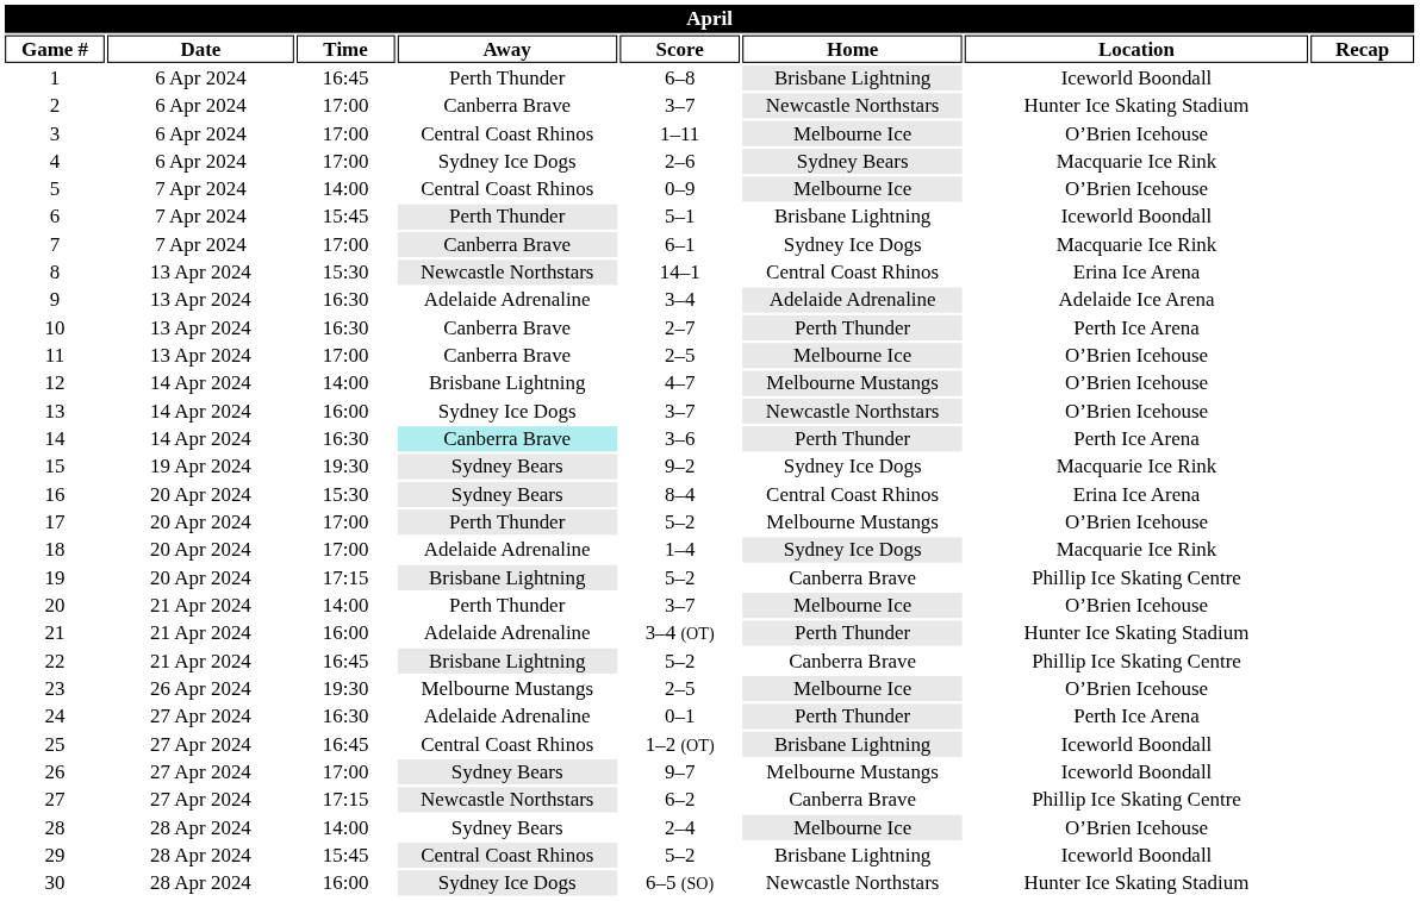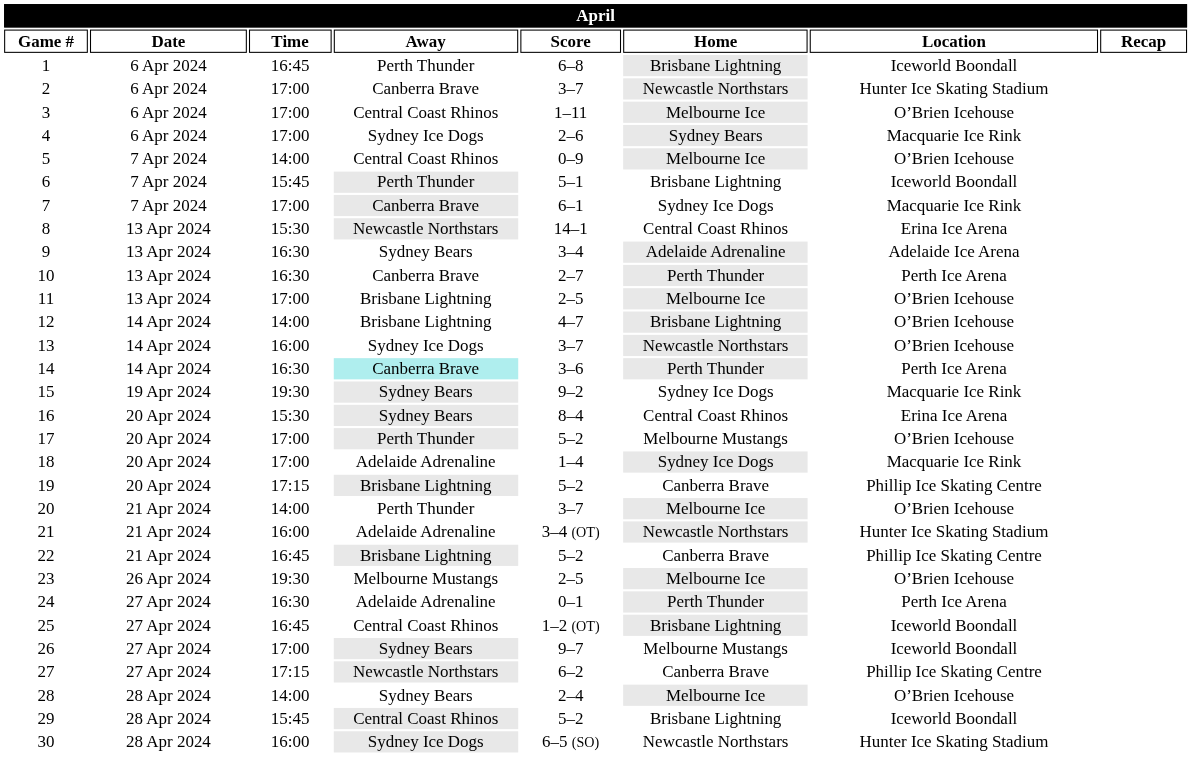 <table class="toccolours" style="width:70em;text-align: center">
 <tr>
 <th colspan="8" style="background:#000000;color:white;border:#000000 1px solid">April</th>
 </tr>
 <tr>
 <th style="background:#FFFFFF;color:black;border:#000000 1px solid; width: 40px">Game #</th>
 <th style="background:#FFFFFF;color:black;border:#000000 1px solid; width: 80px">Date</th>
 <th style="background:#FFFFFF;color:black;border:#000000 1px solid; width: 40px">Time</th>
 <th style="background:#FFFFFF;color:black;border:#000000 1px solid; width: 95px">Away</th>
 <th style="background:#FFFFFF;color:black;border:#000000 1px solid; width: 50px">Score</th>
 <th style="background:#FFFFFF;color:black;border:#000000 1px solid; width: 95px">Home</th>
 <th style="background:#FFFFFF;color:black;border:#000000 1px solid; width: 150px">Location</th>
 <th style="background:#FFFFFF;color:black;border:#000000 1px solid; width: 40px">Recap</th>
 </tr>
 <tr>
 <td>1</td>
 <td>6 Apr 2024</td>
 <td>16:45</td>
 <td>Perth Thunder</td>
 <td>6–8</td>
 <td bgcolor="#e8e8e8">Brisbane Lightning</td>
 <td>Iceworld Boondall</td>
 <td></td>
 </tr>
 <tr>
 <td>2</td>
 <td>6 Apr 2024</td>
 <td>17:00</td>
 <td>Canberra Brave</td>
 <td>3–7</td>
 <td bgcolor="#e8e8e8">Newcastle Northstars</td>
 <td>Hunter Ice Skating Stadium</td>
 <td></td>
 </tr>
 <tr>
 <td>3</td>
 <td>6 Apr 2024</td>
 <td>17:00</td>
 <td>Central Coast Rhinos</td>
 <td>1–11</td>
 <td bgcolor="#e8e8e8">Melbourne Ice</td>
 <td>O’Brien Icehouse</td>
 <td></td>
 </tr>
 <tr>
 <td>4</td>
 <td>6 Apr 2024</td>
 <td>17:00</td>
 <td>Sydney Ice Dogs</td>
 <td>2–6</td>
 <td bgcolor="#e8e8e8">Sydney Bears</td>
 <td>Macquarie Ice Rink</td>
 <td></td>
 </tr>
 <tr>
 <td>5</td>
 <td>7 Apr 2024</td>
 <td>14:00</td>
 <td>Central Coast Rhinos</td>
 <td>0–9</td>
 <td bgcolor="#e8e8e8">Melbourne Ice</td>
 <td>O’Brien Icehouse</td>
 <td></td>
 </tr>
 <tr>
 <td>6</td>
 <td>7 Apr 2024</td>
 <td>15:45</td>
 <td bgcolor="#e8e8e8">Perth Thunder</td>
 <td>5–1</td>
 <td>Brisbane Lightning</td>
 <td>Iceworld Boondall</td>
 <td></td>
 </tr>
 <tr>
 <td>7</td>
 <td>7 Apr 2024</td>
 <td>17:00</td>
 <td bgcolor="#e8e8e8">Canberra Brave</td>
 <td>6–1</td>
 <td>Sydney Ice Dogs</td>
 <td>Macquarie Ice Rink</td>
 <td></td>
 </tr>
 <tr>
 <td>8</td>
 <td>13 Apr 2024</td>
 <td>15:30</td>
 <td bgcolor="#e8e8e8">Newcastle Northstars</td>
 <td>14–1</td>
 <td>Central Coast Rhinos</td>
 <td>Erina Ice Arena</td>
 <td></td>
 </tr>
 <tr>
 <td>9</td>
 <td>13 Apr 2024</td>
 <td>16:30</td>
-<td>Adelaide Adrenaline</td>
+<td>Sydney Bears</td>
 <td>3–4</td>
 <td bgcolor="#e8e8e8">Adelaide Adrenaline</td>
 <td>Adelaide Ice Arena</td>
 <td></td>
 </tr>
 <tr>
 <td>10</td>
 <td>13 Apr 2024</td>
 <td>16:30</td>
 <td>Canberra Brave</td>
 <td>2–7</td>
 <td bgcolor="#e8e8e8">Perth Thunder</td>
 <td>Perth Ice Arena</td>
 <td></td>
 </tr>
 <tr>
 <td>11</td>
 <td>13 Apr 2024</td>
 <td>17:00</td>
-<td>Canberra Brave</td>
+<td>Brisbane Lightning</td>
 <td>2–5</td>
 <td bgcolor="#e8e8e8">Melbourne Ice</td>
 <td>O’Brien Icehouse</td>
 <td></td>
 </tr>
 <tr>
 <td>12</td>
 <td>14 Apr 2024</td>
 <td>14:00</td>
 <td>Brisbane Lightning</td>
 <td>4–7</td>
-<td bgcolor="#e8e8e8">Melbourne Mustangs</td>
+<td bgcolor="#e8e8e8">Brisbane Lightning</td>
 <td>O’Brien Icehouse</td>
 <td></td>
 </tr>
 <tr>
 <td>13</td>
 <td>14 Apr 2024</td>
 <td>16:00</td>
 <td>Sydney Ice Dogs</td>
 <td>3–7</td>
 <td bgcolor="#e8e8e8">Newcastle Northstars</td>
 <td>O’Brien Icehouse</td>
 <td></td>
 </tr>
 <tr>
 <td>14</td>
 <td>14 Apr 2024</td>
 <td>16:30</td>
 <td style="background: paleturquoise;">Canberra Brave</td>
 <td>3–6</td>
 <td bgcolor="#e8e8e8">Perth Thunder</td>
 <td>Perth Ice Arena</td>
 <td></td>
 </tr>
 <tr>
 <td>15</td>
 <td>19 Apr 2024</td>
 <td>19:30</td>
 <td bgcolor="#e8e8e8">Sydney Bears</td>
 <td>9–2</td>
 <td>Sydney Ice Dogs</td>
 <td>Macquarie Ice Rink</td>
 <td></td>
 </tr>
 <tr>
 <td>16</td>
 <td>20 Apr 2024</td>
 <td>15:30</td>
 <td bgcolor="#e8e8e8">Sydney Bears</td>
 <td>8–4</td>
 <td>Central Coast Rhinos</td>
 <td>Erina Ice Arena</td>
 <td></td>
 </tr>
 <tr>
 <td>17</td>
 <td>20 Apr 2024</td>
 <td>17:00</td>
 <td bgcolor="#e8e8e8">Perth Thunder</td>
 <td>5–2</td>
 <td>Melbourne Mustangs</td>
 <td>O’Brien Icehouse</td>
 <td></td>
 </tr>
 <tr>
 <td>18</td>
 <td>20 Apr 2024</td>
 <td>17:00</td>
 <td>Adelaide Adrenaline</td>
 <td>1–4</td>
 <td bgcolor="#e8e8e8">Sydney Ice Dogs</td>
 <td>Macquarie Ice Rink</td>
 <td></td>
 </tr>
 <tr>
 <td>19</td>
 <td>20 Apr 2024</td>
 <td>17:15</td>
 <td bgcolor="#e8e8e8">Brisbane Lightning</td>
 <td>5–2</td>
 <td>Canberra Brave</td>
 <td>Phillip Ice Skating Centre</td>
 <td></td>
 </tr>
 <tr>
 <td>20</td>
 <td>21 Apr 2024</td>
 <td>14:00</td>
 <td>Perth Thunder</td>
 <td>3–7</td>
 <td bgcolor="#e8e8e8">Melbourne Ice</td>
 <td>O’Brien Icehouse</td>
 <td></td>
 </tr>
 <tr>
 <td>21</td>
 <td>21 Apr 2024</td>
 <td>16:00</td>
 <td>Adelaide Adrenaline</td>
 <td>3–4 <small>(OT)</small></td>
-<td bgcolor="#e8e8e8">Perth Thunder</td>
+<td bgcolor="#e8e8e8">Newcastle Northstars</td>
 <td>Hunter Ice Skating Stadium</td>
 <td></td>
 </tr>
 <tr>
 <td>22</td>
 <td>21 Apr 2024</td>
 <td>16:45</td>
 <td bgcolor="#e8e8e8">Brisbane Lightning</td>
 <td>5–2</td>
 <td>Canberra Brave</td>
 <td>Phillip Ice Skating Centre</td>
 <td></td>
 </tr>
 <tr>
 <td>23</td>
 <td>26 Apr 2024</td>
 <td>19:30</td>
 <td>Melbourne Mustangs</td>
 <td>2–5</td>
 <td bgcolor="#e8e8e8">Melbourne Ice</td>
 <td>O’Brien Icehouse</td>
 <td></td>
 </tr>
 <tr>
 <td>24</td>
 <td>27 Apr 2024</td>
 <td>16:30</td>
 <td>Adelaide Adrenaline</td>
 <td>0–1</td>
 <td bgcolor="#e8e8e8">Perth Thunder</td>
 <td>Perth Ice Arena</td>
 <td></td>
 </tr>
 <tr>
 <td>25</td>
 <td>27 Apr 2024</td>
 <td>16:45</td>
 <td>Central Coast Rhinos</td>
 <td>1–2 <small>(OT)</small></td>
 <td bgcolor="#e8e8e8">Brisbane Lightning</td>
 <td>Iceworld Boondall</td>
 <td></td>
 </tr>
 <tr>
 <td>26</td>
 <td>27 Apr 2024</td>
 <td>17:00</td>
 <td bgcolor="#e8e8e8">Sydney Bears</td>
 <td>9–7</td>
 <td>Melbourne Mustangs</td>
 <td>Iceworld Boondall</td>
 <td></td>
 </tr>
 <tr>
 <td>27</td>
 <td>27 Apr 2024</td>
 <td>17:15</td>
 <td bgcolor="#e8e8e8">Newcastle Northstars</td>
 <td>6–2</td>
 <td>Canberra Brave</td>
 <td>Phillip Ice Skating Centre</td>
 <td></td>
 </tr>
 <tr>
 <td>28</td>
 <td>28 Apr 2024</td>
 <td>14:00</td>
 <td>Sydney Bears</td>
 <td>2–4</td>
 <td bgcolor="#e8e8e8">Melbourne Ice</td>
 <td>O’Brien Icehouse</td>
 <td></td>
 </tr>
 <tr>
 <td>29</td>
 <td>28 Apr 2024</td>
 <td>15:45</td>
 <td bgcolor="#e8e8e8">Central Coast Rhinos</td>
 <td>5–2</td>
 <td>Brisbane Lightning</td>
 <td>Iceworld Boondall</td>
 <td></td>
 </tr>
 <tr>
 <td>30</td>
 <td>28 Apr 2024</td>
 <td>16:00</td>
 <td bgcolor="#e8e8e8">Sydney Ice Dogs</td>
 <td>6–5 <small>(SO)</small></td>
 <td>Newcastle Northstars</td>
 <td>Hunter Ice Skating Stadium</td>
 <td></td>
 </tr>
 <tr>
 </tr>
 </table>
